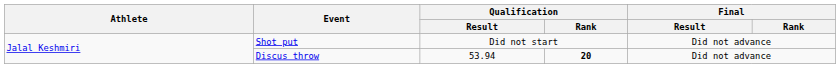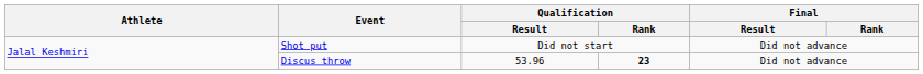 <table class="wikitable" width="70%" style="text-align:center; font-size:90%">
 <tr>
 <th rowspan="2" width="30%">Athlete</th>
 <th rowspan="2" width="20%">Event</th>
 <th colspan="2" width="25%">Qualification</th>
 <th colspan="2" width="25%">Final</th>
 </tr>
 <tr>
 <th width="15%">Result</th>
 <th>Rank</th>
 <th width="15%">Result</th>
 <th>Rank</th>
 </tr>
 <tr>
 <td rowspan=2 align="left"><a href='#'>Jalal Keshmiri</a></td>
 <td align="left"><a href='#'>Shot put</a></td>
 <td colspan=2 align=center>Did not start</td>
 <td colspan=2 align=center>Did not advance</td>
 </tr>
 <tr>
 <td align="left"><a href='#'>Discus throw</a></td>
-<td>53.94</td>
-<td><strong>20</strong></td>
+<td>53.96</td>
+<td><strong>23</strong></td>
 <td colspan=2 align=center>Did not advance</td>
 </tr>
 </table>
